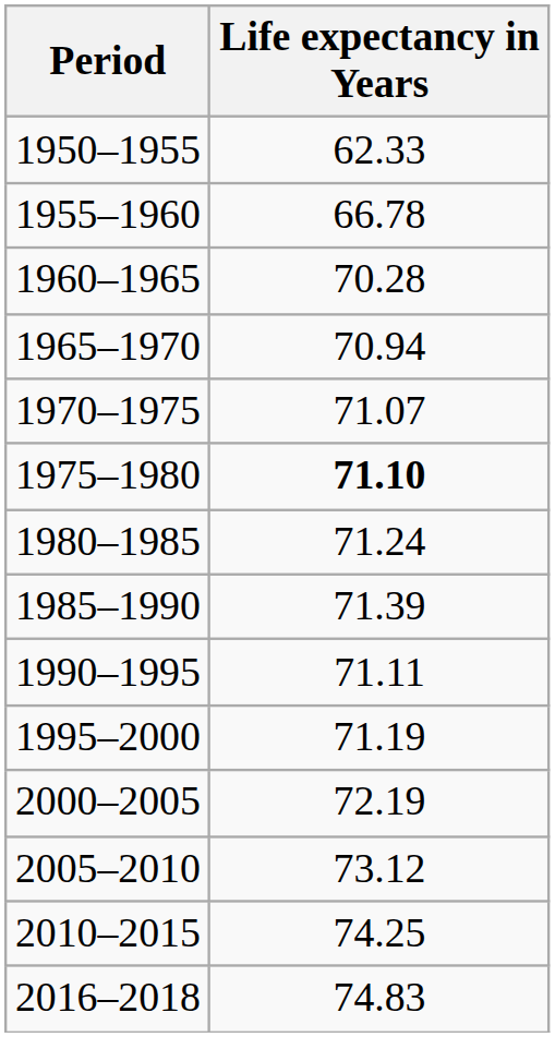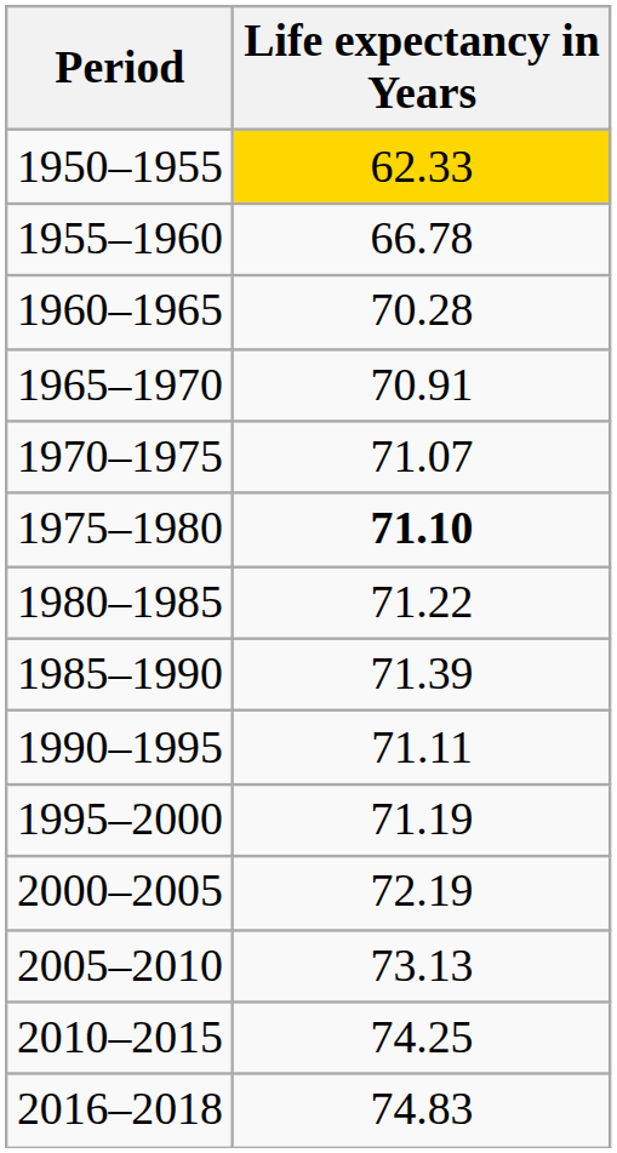 <table class="wikitable" style="text-align:center">
 <tr>
 <th>Period</th>
 <th>Life expectancy in<br>Years</th>
 </tr>
 <tr>
 <td>1950–1955</td>
-<td>62.33</td>
+<td style="background: gold;">62.33</td>
 </tr>
 <tr>
 <td>1955–1960</td>
 <td> 66.78</td>
 </tr>
 <tr>
 <td>1960–1965</td>
 <td> 70.28</td>
 </tr>
 <tr>
 <td>1965–1970</td>
-<td> 70.94</td>
+<td> 70.91</td>
 </tr>
 <tr>
 <td>1970–1975</td>
 <td> 71.07</td>
 </tr>
 <tr>
 <td>1975–1980</td>
 <td><strong> 71.10</strong></td>
 </tr>
 <tr>
 <td>1980–1985</td>
-<td> 71.24</td>
+<td> 71.22</td>
 </tr>
 <tr>
 <td>1985–1990</td>
 <td> 71.39</td>
 </tr>
 <tr>
 <td>1990–1995</td>
 <td> 71.11</td>
 </tr>
 <tr>
 <td>1995–2000</td>
 <td> 71.19</td>
 </tr>
 <tr>
 <td>2000–2005</td>
 <td> 72.19</td>
 </tr>
 <tr>
 <td>2005–2010</td>
-<td> 73.12</td>
+<td> 73.13</td>
 </tr>
 <tr>
 <td>2010–2015</td>
 <td> 74.25</td>
 </tr>
 <tr>
 <td>2016–2018</td>
 <td> 74.83</td>
 </tr>
 </table>
